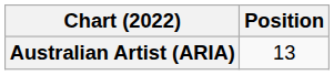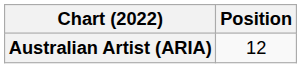 <table class="wikitable plainrowheaders" style="text-align:center">
 <tr>
 <th scope="col">Chart (2022)</th>
 <th scope="col">Position</th>
 </tr>
 <tr>
 <th scope="row">Australian Artist (ARIA)</th>
-<td>13</td>
+<td>12</td>
 </tr>
 </table>
